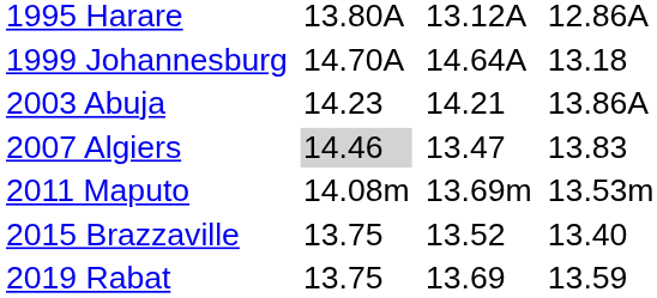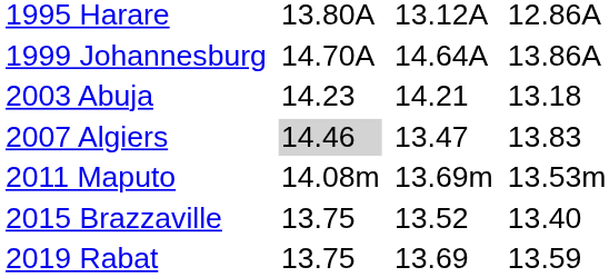 <table>
 <tr valign="top">
 <td><a href='#'>1995 Harare</a><br></td>
 <td></td>
 <td>13.80A</td>
 <td></td>
 <td>13.12A</td>
 <td></td>
 <td>12.86A</td>
 </tr>
 <tr valign="top">
 <td><a href='#'>1999 Johannesburg</a><br></td>
 <td></td>
 <td>14.70A</td>
 <td></td>
 <td>14.64A</td>
 <td></td>
-<td>13.18</td>
+<td>13.86A</td>
 </tr>
 <tr valign="top">
 <td><a href='#'>2003 Abuja</a><br></td>
 <td></td>
 <td>14.23</td>
 <td></td>
 <td>14.21</td>
 <td></td>
-<td>13.86A</td>
+<td>13.18</td>
 </tr>
 <tr valign="top">
 <td><a href='#'>2007 Algiers</a><br></td>
 <td></td>
 <td style="background: lightgrey;">14.46</td>
 <td></td>
 <td>13.47</td>
 <td></td>
 <td>13.83</td>
 </tr>
 <tr valign="top">
 <td><a href='#'>2011 Maputo</a><br></td>
 <td></td>
 <td>14.08m</td>
 <td></td>
 <td>13.69m</td>
 <td></td>
 <td>13.53m</td>
 </tr>
 <tr valign="top">
 <td><a href='#'>2015 Brazzaville</a><br></td>
 <td></td>
 <td>13.75</td>
 <td></td>
 <td>13.52</td>
 <td></td>
 <td>13.40</td>
 </tr>
 <tr valign="top">
 <td><a href='#'>2019 Rabat</a><br></td>
 <td></td>
 <td>13.75</td>
 <td></td>
 <td>13.69</td>
 <td></td>
 <td>13.59</td>
 </tr>
 </table>
